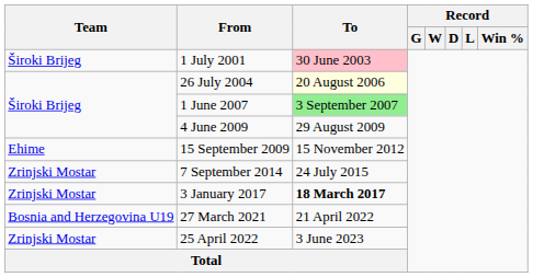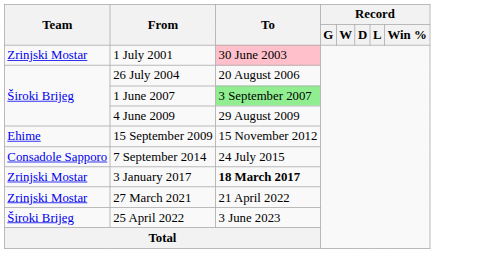 <table class="wikitable" tyle="text-align: center">
 <tr>
 <th rowspan="2">Team</th>
 <th rowspan="2">From</th>
 <th rowspan="2">To</th>
 <th colspan="8">Record</th>
 </tr>
 <tr>
 <th>G</th>
 <th>W</th>
 <th>D</th>
 <th>L</th>
 <th>Win %</th>
 </tr>
 <tr>
-<td><a href='#'>Široki Brijeg</a></td>
+<td><a href='#'>Zrinjski Mostar</a></td>
 <td align=left>1 July 2001</td>
 <td align=left style="background: pink;">30 June 2003<br></td>
 </tr>
 <tr>
 <td rowspan="3"><a href='#'>Široki Brijeg</a></td>
 <td align=left>26 July 2004</td>
-<td align=left style="background: lightyellow;">20 August 2006<br></td>
+<td align=left>20 August 2006<br></td>
 </tr>
 <tr>
 <td align=left>1 June 2007</td>
 <td align=left style="background: lightgreen;">3 September 2007<br></td>
 </tr>
 <tr>
 <td align=left>4 June 2009</td>
 <td align=left>29 August 2009<br></td>
 </tr>
 <tr>
 <td><a href='#'>Ehime</a></td>
 <td align=left>15 September 2009</td>
 <td align=left>15 November 2012<br></td>
 </tr>
 <tr>
-<td><a href='#'>Zrinjski Mostar</a></td>
+<td><a href='#'>Consadole Sapporo</a></td>
 <td align=left>7 September 2014</td>
 <td align=left>24 July 2015<br></td>
 </tr>
 <tr>
 <td><a href='#'>Zrinjski Mostar</a></td>
 <td align=left>3 January 2017</td>
 <td align=left><strong>18 March 2017<br></strong></td>
 </tr>
 <tr>
-<td><a href='#'>Bosnia and Herzegovina U19</a></td>
+<td><a href='#'>Zrinjski Mostar</a></td>
 <td align=left>27 March 2021</td>
 <td align=left>21 April 2022<br></td>
 </tr>
 <tr>
-<td><a href='#'>Zrinjski Mostar</a></td>
+<td><a href='#'>Široki Brijeg</a></td>
 <td align=left>25 April 2022</td>
 <td align=left>3 June 2023<br></td>
 </tr>
 <tr>
 <th colspan="3">Total<br></th>
 </tr>
 </table>
